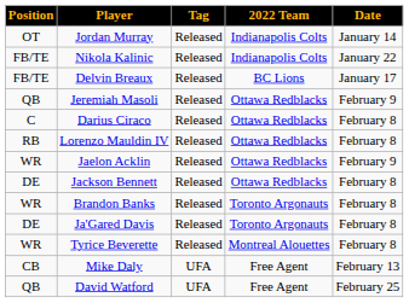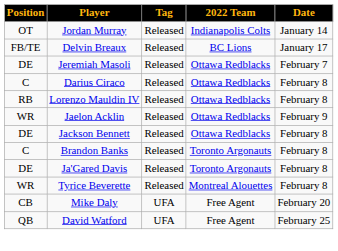 <table class="wikitable sortable" style="text-align:center">
 <tr>
 <th style= "background:black;color:#FFB60F;">Position</th>
 <th style= "background:black;color:#FFB60F;">Player</th>
 <th style= "background:black;color:#FFB60F;">Tag</th>
 <th style= "background:black;color:#FFB60F;">2022 Team</th>
 <th style= "background:black;color:#FFB60F;">Date</th>
 </tr>
 <tr>
 <td>OT</td>
 <td><a href='#'>Jordan Murray</a></td>
 <td>Released</td>
 <td><a href='#'> Indianapolis Colts</a></td>
 <td>January 14</td>
 </tr>
 <tr>
 <td>FB/TE</td>
-<td><a href='#'>Nikola Kalinic</a></td>
-<td>Released</td>
-<td><a href='#'> Indianapolis Colts</a></td>
-<td>January 22</td>
-</tr>
-<tr>
-<td>FB/TE</td>
 <td><a href='#'>Delvin Breaux</a></td>
 <td>Released</td>
 <td><a href='#'> BC Lions</a></td>
 <td>January 17</td>
 </tr>
 <tr>
-<td>QB</td>
+<td>DE</td>
 <td><a href='#'>Jeremiah Masoli</a></td>
 <td>Released</td>
 <td><a href='#'> Ottawa Redblacks</a></td>
-<td>February 9</td>
+<td>February 7</td>
 </tr>
 <tr>
 <td>C</td>
 <td><a href='#'>Darius Ciraco</a></td>
 <td>Released</td>
 <td><a href='#'> Ottawa Redblacks</a></td>
 <td>February  8</td>
 </tr>
 <tr>
 <td>RB</td>
 <td><a href='#'>Lorenzo Mauldin IV</a></td>
 <td>Released</td>
 <td><a href='#'> Ottawa Redblacks</a></td>
 <td>February 8</td>
 </tr>
 <tr>
 <td>WR</td>
 <td><a href='#'>Jaelon Acklin</a></td>
 <td>Released</td>
 <td><a href='#'> Ottawa Redblacks</a></td>
 <td>February 9</td>
 </tr>
 <tr>
 <td>DE</td>
 <td><a href='#'>Jackson Bennett</a></td>
 <td>Released</td>
 <td><a href='#'> Ottawa Redblacks</a></td>
 <td>February 8</td>
 </tr>
 <tr>
-<td>WR</td>
+<td>C</td>
 <td><a href='#'>Brandon Banks</a></td>
 <td>Released</td>
 <td><a href='#'> Toronto Argonauts</a></td>
 <td>February 8</td>
 </tr>
 <tr>
 <td>DE</td>
 <td><a href='#'>Ja'Gared Davis</a></td>
 <td>Released</td>
 <td><a href='#'> Toronto Argonauts</a></td>
 <td>February 8</td>
 </tr>
 <tr>
 <td>WR</td>
 <td><a href='#'>Tyrice Beverette</a></td>
 <td>Released</td>
 <td><a href='#'> Montreal Alouettes</a></td>
 <td>February 8</td>
 </tr>
 <tr>
 <td>CB</td>
 <td><a href='#'>Mike Daly</a></td>
 <td>UFA</td>
 <td>Free Agent</td>
-<td>February 13</td>
+<td>February 20</td>
 </tr>
 <tr>
 <td>QB</td>
 <td><a href='#'>David Watford</a></td>
 <td>UFA</td>
 <td>Free Agent</td>
 <td>February 25</td>
 </tr>
 </table>
